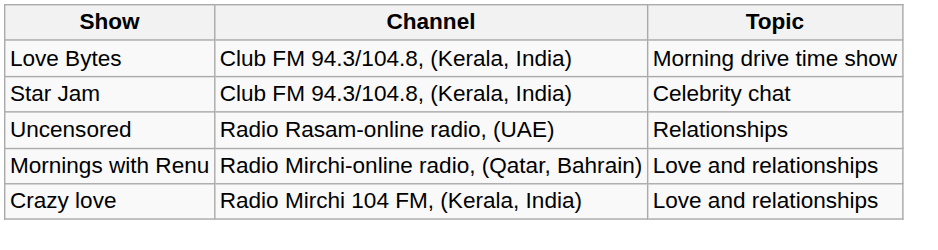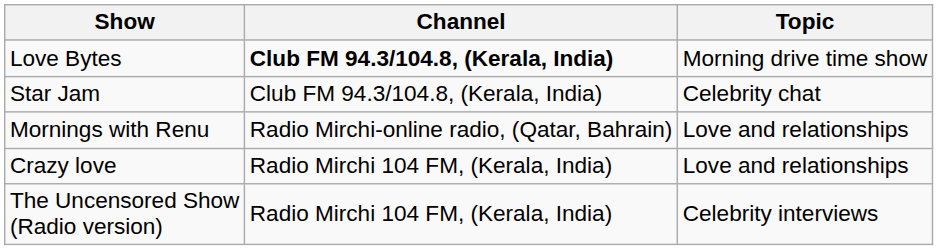 <table class="wikitable">
 <tr>
 <th>Show</th>
 <th>Channel</th>
 <th>Topic</th>
 </tr>
 <tr>
 <td>Love Bytes</td>
-<td>Club FM 94.3/104.8, (Kerala, India)</td>
+<td><strong>Club FM 94.3/104.8, (Kerala, India)</strong></td>
 <td>Morning drive time show</td>
 </tr>
 <tr>
 <td>Star Jam</td>
 <td>Club FM 94.3/104.8, (Kerala, India)</td>
 <td>Celebrity chat</td>
-</tr>
-<tr>
-<td>Uncensored</td>
-<td>Radio Rasam-online radio, (UAE)</td>
-<td>Relationships</td>
 </tr>
 <tr>
 <td>Mornings with Renu</td>
 <td>Radio Mirchi-online radio, (Qatar, Bahrain)</td>
 <td>Love and relationships</td>
 </tr>
 <tr>
 <td>Crazy love</td>
 <td>Radio Mirchi 104 FM, (Kerala, India)</td>
 <td>Love and relationships</td>
 </tr>
+<tr>
+<td>The Uncensored Show<br>(Radio version)</td>
+<td>Radio Mirchi 104 FM, (Kerala, India)</td>
+<td>Celebrity interviews</td>
+</tr>
 </table>
